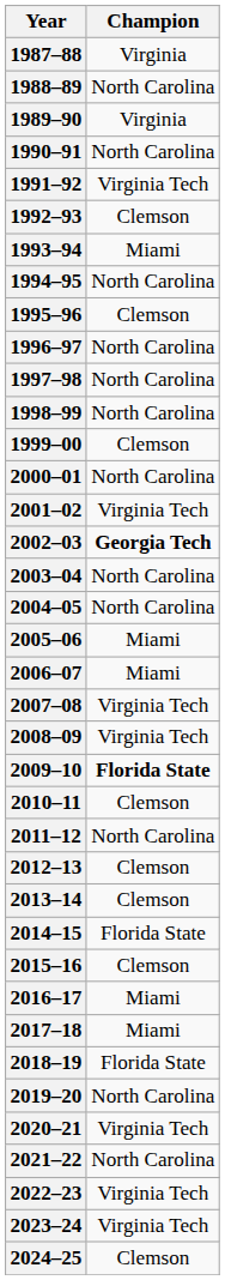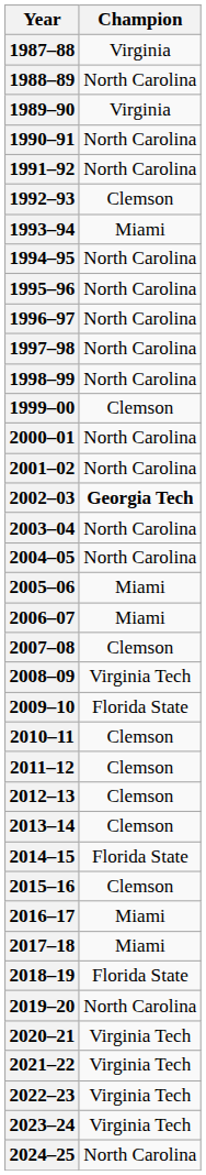 <table class="wikitable" style="text-align: center;">
 <tr>
 <th>Year</th>
 <th>Champion</th>
 </tr>
 <tr>
 <th>1987–88</th>
 <td>Virginia</td>
 </tr>
 <tr>
 <th>1988–89</th>
 <td>North Carolina</td>
 </tr>
 <tr>
 <th>1989–90</th>
 <td>Virginia</td>
 </tr>
 <tr>
 <th>1990–91</th>
 <td>North Carolina</td>
 </tr>
 <tr>
 <th>1991–92</th>
-<td>Virginia Tech</td>
+<td>North Carolina</td>
 </tr>
 <tr>
 <th>1992–93</th>
 <td>Clemson</td>
 </tr>
 <tr>
 <th>1993–94</th>
 <td>Miami</td>
 </tr>
 <tr>
 <th>1994–95</th>
 <td>North Carolina</td>
 </tr>
 <tr>
 <th>1995–96</th>
-<td>Clemson</td>
+<td>North Carolina</td>
 </tr>
 <tr>
 <th>1996–97</th>
 <td>North Carolina</td>
 </tr>
 <tr>
 <th>1997–98</th>
 <td>North Carolina</td>
 </tr>
 <tr>
 <th>1998–99</th>
 <td>North Carolina</td>
 </tr>
 <tr>
 <th>1999–00</th>
 <td>Clemson</td>
 </tr>
 <tr>
 <th>2000–01</th>
 <td>North Carolina</td>
 </tr>
 <tr>
 <th>2001–02</th>
-<td>Virginia Tech</td>
+<td>North Carolina</td>
 </tr>
 <tr>
 <th>2002–03</th>
 <td><strong>Georgia Tech</strong></td>
 </tr>
 <tr>
 <th>2003–04</th>
 <td>North Carolina</td>
 </tr>
 <tr>
 <th>2004–05</th>
 <td>North Carolina</td>
 </tr>
 <tr>
 <th>2005–06</th>
 <td>Miami</td>
 </tr>
 <tr>
 <th>2006–07</th>
 <td>Miami</td>
 </tr>
 <tr>
 <th>2007–08</th>
-<td>Virginia Tech</td>
+<td>Clemson</td>
 </tr>
 <tr>
 <th>2008–09</th>
 <td>Virginia Tech</td>
 </tr>
 <tr>
 <th>2009–10</th>
-<td><strong>Florida State</strong></td>
+<td>Florida State</td>
 </tr>
 <tr>
 <th>2010–11</th>
 <td>Clemson</td>
 </tr>
 <tr>
 <th>2011–12</th>
-<td>North Carolina</td>
+<td>Clemson</td>
 </tr>
 <tr>
 <th>2012–13</th>
 <td>Clemson</td>
 </tr>
 <tr>
 <th>2013–14</th>
 <td>Clemson</td>
 </tr>
 <tr>
 <th>2014–15</th>
 <td>Florida State</td>
 </tr>
 <tr>
 <th>2015–16</th>
 <td>Clemson</td>
 </tr>
 <tr>
 <th>2016–17</th>
 <td>Miami</td>
 </tr>
 <tr>
 <th>2017–18</th>
 <td>Miami</td>
 </tr>
 <tr>
 <th>2018–19</th>
 <td>Florida State</td>
 </tr>
 <tr>
 <th>2019–20</th>
 <td>North Carolina</td>
 </tr>
 <tr>
 <th>2020–21</th>
 <td>Virginia Tech</td>
 </tr>
 <tr>
 <th>2021–22</th>
-<td>North Carolina</td>
+<td>Virginia Tech</td>
 </tr>
 <tr>
 <th>2022–23</th>
 <td>Virginia Tech</td>
 </tr>
 <tr>
 <th>2023–24</th>
 <td>Virginia Tech</td>
 </tr>
 <tr>
 <th>2024–25</th>
-<td>Clemson</td>
+<td>North Carolina</td>
 </tr>
 </table>
